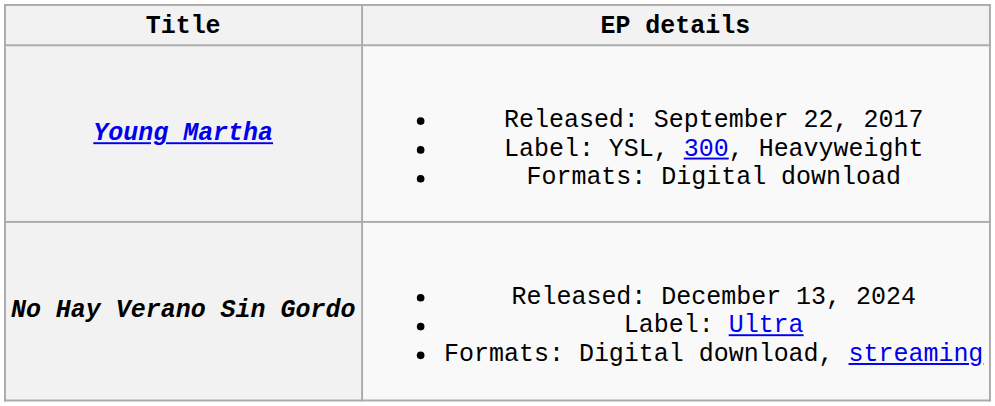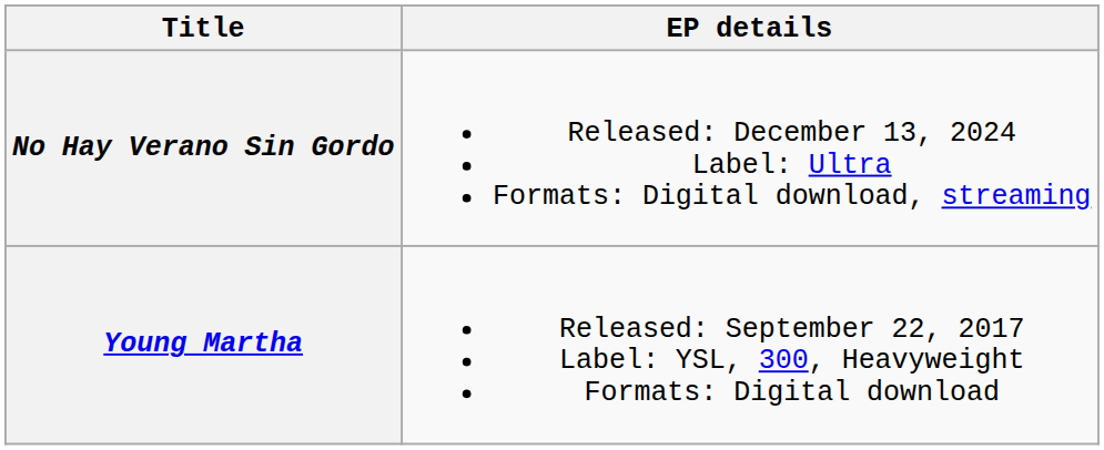 <table class="wikitable plainrowheaders" style="text-align:center;">
 <tr>
 <th scope="col">Title</th>
 <th scope="col">EP details</th>
 </tr>
 <tr>
+<th scope="row"><em>No Hay Verano Sin Gordo</em></th>
+<td><br><ul><li>Released: December 13, 2024</li><li>Label: <a href='#'>Ultra</a></li><li>Formats: Digital download, <a href='#'>streaming</a></li></ul></td>
+</tr>
+<tr>
 <th scope="row"><em><a href='#'>Young Martha</a></em><br></th>
 <td><br><ul><li>Released: September 22, 2017</li><li>Label: YSL, <a href='#'>300</a>, Heavyweight</li><li>Formats: Digital download</li></ul></td>
 </tr>
-<tr>
-<th scope="row"><em>No Hay Verano Sin Gordo</em></th>
-<td><br><ul><li>Released: December 13, 2024</li><li>Label: <a href='#'>Ultra</a></li><li>Formats: Digital download, <a href='#'>streaming</a></li></ul></td>
-</tr>
 </table>
